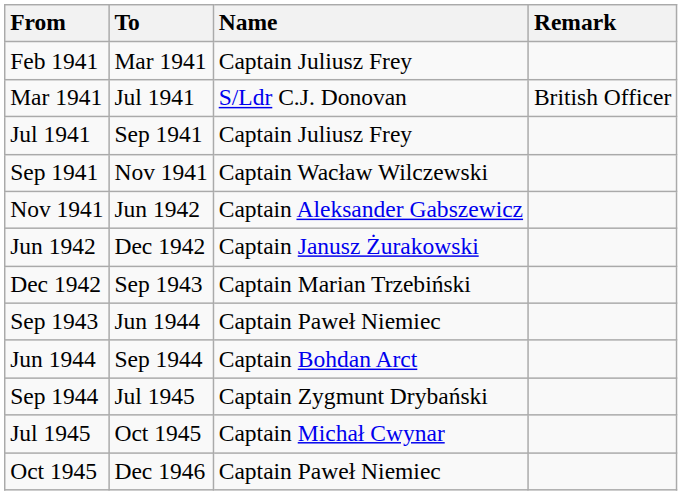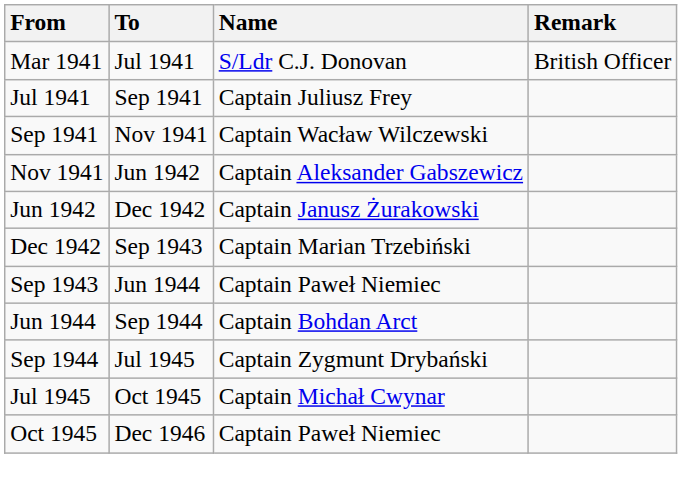 <table class="wikitable">
 <tr>
 <th style="text-align: left;">From</th>
 <th style="text-align: left;">To</th>
 <th style="text-align: left;">Name</th>
 <th style="text-align: left;">Remark</th>
-</tr>
-<tr>
-<td>Feb 1941</td>
-<td>Mar 1941</td>
-<td>Captain Juliusz Frey</td>
-<td></td>
 </tr>
 <tr>
 <td>Mar 1941</td>
 <td>Jul 1941</td>
 <td><a href='#'>S/Ldr</a> C.J. Donovan</td>
 <td>British Officer</td>
 </tr>
 <tr>
 <td>Jul 1941</td>
 <td>Sep 1941</td>
 <td>Captain Juliusz Frey</td>
 <td></td>
 </tr>
 <tr>
 <td>Sep 1941</td>
 <td>Nov 1941</td>
 <td>Captain Wacław Wilczewski</td>
 <td></td>
 </tr>
 <tr>
 <td>Nov 1941</td>
 <td>Jun 1942</td>
 <td>Captain <a href='#'>Aleksander Gabszewicz</a></td>
 <td></td>
 </tr>
 <tr>
 <td>Jun 1942</td>
 <td>Dec 1942</td>
 <td>Captain <a href='#'>Janusz Żurakowski</a></td>
 <td></td>
 </tr>
 <tr>
 <td>Dec 1942</td>
 <td>Sep 1943</td>
 <td>Captain Marian Trzebiński</td>
 <td></td>
 </tr>
 <tr>
 <td>Sep 1943</td>
 <td>Jun 1944</td>
 <td>Captain Paweł Niemiec</td>
 <td></td>
 </tr>
 <tr>
 <td>Jun 1944</td>
 <td>Sep 1944</td>
 <td>Captain <a href='#'>Bohdan Arct</a></td>
 <td></td>
 </tr>
 <tr>
 <td>Sep 1944</td>
 <td>Jul 1945</td>
 <td>Captain Zygmunt Drybański</td>
 <td></td>
 </tr>
 <tr>
 <td>Jul 1945</td>
 <td>Oct 1945</td>
 <td>Captain <a href='#'>Michał Cwynar</a></td>
 <td></td>
 </tr>
 <tr>
 <td>Oct 1945</td>
 <td>Dec 1946</td>
 <td>Captain Paweł Niemiec</td>
 </tr>
 </table>
